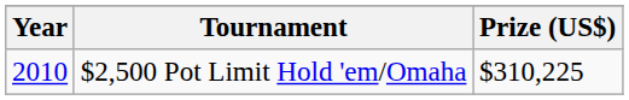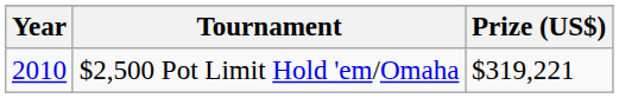 <table class="wikitable">
 <tr>
 </tr>
 <tr>
 <th>Year</th>
 <th>Tournament</th>
 <th>Prize (US$)</th>
 </tr>
 <tr>
 <td><a href='#'>2010</a></td>
 <td>$2,500 Pot Limit <a href='#'>Hold 'em</a>/<a href='#'>Omaha</a></td>
-<td>$310,225</td>
+<td>$319,221</td>
 </tr>
 </table>
